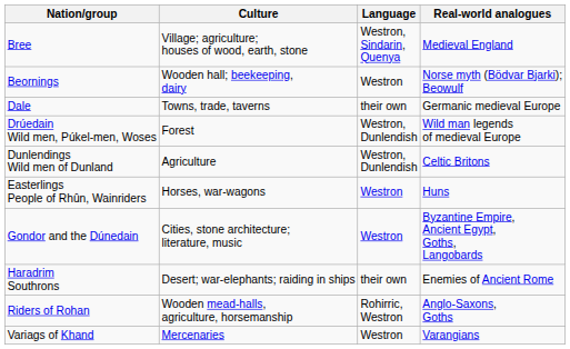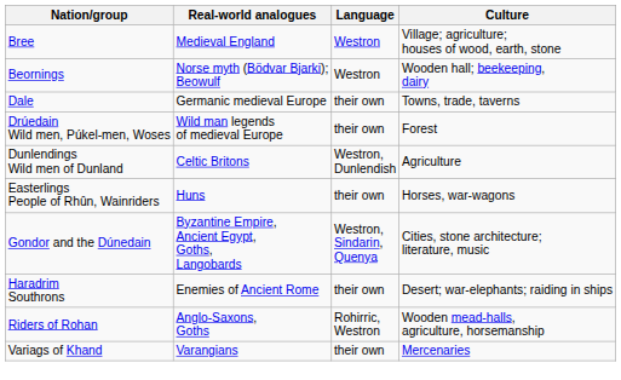 <table class="wikitable sortable">
 <tr>
 <th>Nation/group</th>
+<th>Real-world analogues</th>
+<th>Language</th>
 <th>Culture</th>
-<th>Language</th>
-<th>Real-world analogues</th>
 </tr>
 <tr>
 <td><a href='#'>Bree</a></td>
+<td><a href='#'>Medieval England</a></td>
+<td><a href='#'>Westron</a></td>
 <td>Village; agriculture;<br>houses of wood, earth, stone</td>
-<td>Westron,<br><a href='#'>Sindarin</a>,<br><a href='#'>Quenya</a></td>
-<td><a href='#'>Medieval England</a></td>
 </tr>
 <tr>
 <td><a href='#'>Beornings</a></td>
+<td><a href='#'>Norse myth</a> (<a href='#'>Bödvar Bjarki</a>);<br><a href='#'>Beowulf</a></td>
+<td>Westron</td>
 <td>Wooden hall; <a href='#'>beekeeping</a>,<br><a href='#'>dairy</a></td>
-<td>Westron</td>
-<td><a href='#'>Norse myth</a> (<a href='#'>Bödvar Bjarki</a>);<br><a href='#'>Beowulf</a></td>
 </tr>
 <tr>
 <td><a href='#'>Dale</a></td>
+<td>Germanic medieval Europe</td>
+<td>their own</td>
 <td>Towns, trade, taverns</td>
-<td>their own</td>
-<td>Germanic medieval Europe</td>
 </tr>
 <tr>
 <td><a href='#'>Drúedain</a><br>Wild men, Púkel-men, Woses</td>
+<td><a href='#'>Wild man</a> legends<br>of medieval Europe</td>
+<td>their own</td>
 <td>Forest</td>
-<td>Westron,<br>Dunlendish</td>
-<td><a href='#'>Wild man</a> legends<br>of medieval Europe</td>
 </tr>
 <tr>
 <td>Dunlendings<br>Wild men of Dunland</td>
+<td><a href='#'>Celtic Britons</a></td>
+<td>Westron,<br>Dunlendish</td>
 <td>Agriculture</td>
-<td>Westron,<br>Dunlendish</td>
-<td><a href='#'>Celtic Britons</a></td>
 </tr>
 <tr>
 <td>Easterlings<br>People of Rhûn, Wainriders</td>
+<td><a href='#'>Huns</a></td>
+<td>their own</td>
 <td>Horses, war-wagons</td>
-<td><a href='#'>Westron</a></td>
-<td><a href='#'>Huns</a></td>
 </tr>
 <tr>
 <td><a href='#'>Gondor</a> and the <a href='#'>Dúnedain</a></td>
+<td><a href='#'>Byzantine Empire</a>,<br><a href='#'>Ancient Egypt</a>,<br><a href='#'>Goths</a>,<br><a href='#'>Langobards</a></td>
+<td>Westron,<br><a href='#'>Sindarin</a>,<br><a href='#'>Quenya</a></td>
 <td>Cities, stone architecture;<br>literature, music</td>
-<td><a href='#'>Westron</a></td>
-<td><a href='#'>Byzantine Empire</a>,<br><a href='#'>Ancient Egypt</a>,<br><a href='#'>Goths</a>,<br><a href='#'>Langobards</a></td>
 </tr>
 <tr>
 <td><a href='#'>Haradrim</a><br>Southrons</td>
+<td>Enemies of <a href='#'>Ancient Rome</a></td>
+<td>their own</td>
 <td>Desert; war-elephants; raiding in ships</td>
-<td>their own</td>
-<td>Enemies of <a href='#'>Ancient Rome</a></td>
 </tr>
 <tr>
 <td><a href='#'>Riders of Rohan</a></td>
+<td><a href='#'>Anglo-Saxons</a>,<br><a href='#'>Goths</a></td>
+<td>Rohirric,<br>Westron</td>
 <td>Wooden <a href='#'>mead-halls</a>,<br>agriculture, horsemanship</td>
-<td>Rohirric,<br>Westron</td>
-<td><a href='#'>Anglo-Saxons</a>,<br><a href='#'>Goths</a></td>
 </tr>
 <tr>
 <td>Variags of <a href='#'>Khand</a></td>
+<td><a href='#'>Varangians</a></td>
+<td>their own</td>
 <td><a href='#'>Mercenaries</a></td>
-<td>Westron</td>
-<td><a href='#'>Varangians</a></td>
 </tr>
 </table>
